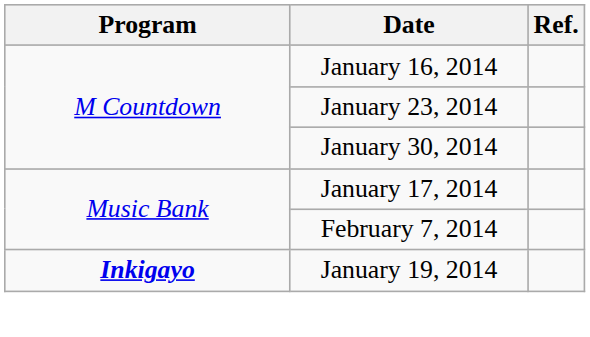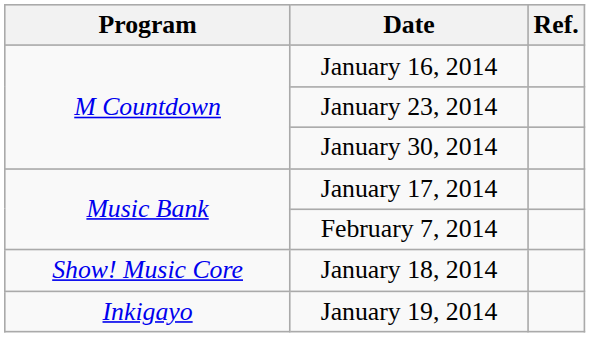 <table class="wikitable" style="text-align:center">
 <tr>
 <th width="170">Program</th>
 <th width="140">Date</th>
 <th>Ref.</th>
 </tr>
 <tr>
 <td rowspan="3"><em><a href='#'>M Countdown</a></em></td>
 <td>January 16, 2014</td>
 <td></td>
 </tr>
 <tr>
 <td>January 23, 2014</td>
 <td></td>
 </tr>
 <tr>
 <td>January 30, 2014</td>
 <td></td>
 </tr>
 <tr>
 <td rowspan="2"><em><a href='#'>Music Bank</a></em></td>
 <td>January 17, 2014</td>
 <td></td>
 </tr>
 <tr>
 <td>February 7, 2014</td>
 <td></td>
 </tr>
 <tr>
-<td><strong><em><a href='#'>Inkigayo</a></em></strong></td>
+<td><em><a href='#'>Show! Music Core</a></em></td>
+<td>January 18, 2014</td>
+<td></td>
+</tr>
+<tr>
+<td><em><a href='#'>Inkigayo</a></em></td>
 <td>January 19, 2014</td>
 <td></td>
 </tr>
 </table>
